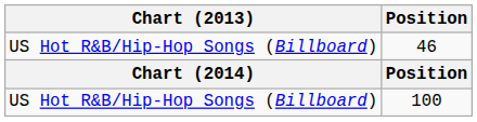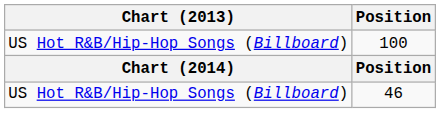 <table class="wikitable">
 <tr>
 <th scope="col">Chart (2013)</th>
 <th scope="col">Position</th>
 </tr>
 <tr>
 <td>US <a href='#'>Hot R&B/Hip-Hop Songs</a> (<em><a href='#'>Billboard</a></em>)</td>
-<td style="text-align:center;">46</td>
+<td style="text-align:center;">100</td>
 </tr>
 <tr>
 <th scope="col">Chart (2014)</th>
 <th scope="col">Position</th>
 </tr>
 <tr>
 <td>US <a href='#'>Hot R&B/Hip-Hop Songs</a> (<em><a href='#'>Billboard</a></em>)</td>
-<td style="text-align:center;">100</td>
+<td style="text-align:center;">46</td>
 </tr>
 </table>
